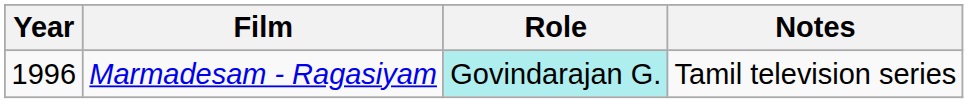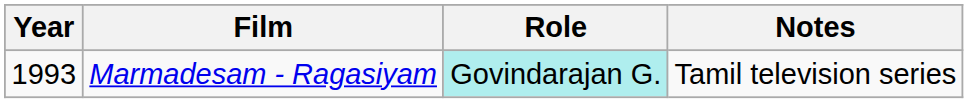 <table class="wikitable sortable">
 <tr>
 <th>Year</th>
 <th>Film</th>
 <th>Role</th>
 <th>Notes</th>
 </tr>
 <tr>
-<td>1996</td>
+<td>1993</td>
 <td><em><a href='#'>Marmadesam - Ragasiyam</a></em></td>
 <td style="background: paleturquoise;">Govindarajan G.</td>
 <td>Tamil television series</td>
 </tr>
 </table>
